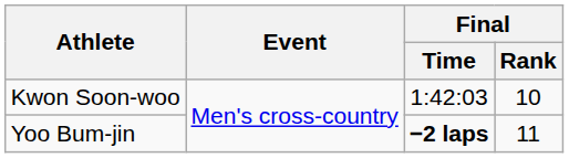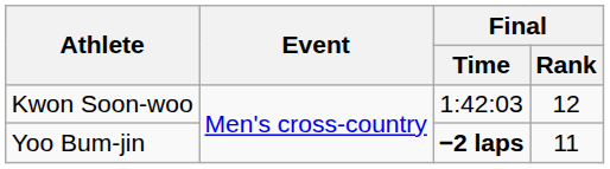 <table class=wikitable style=font-size:90%;text-align:center>
 <tr>
 <th rowspan="2">Athlete</th>
 <th rowspan="2">Event</th>
 <th colspan=2>Final</th>
 </tr>
 <tr>
 <th>Time</th>
 <th>Rank</th>
 </tr>
 <tr>
 <td align=left>Kwon Soon-woo</td>
 <td align=left rowspan=2><a href='#'>Men's cross-country</a></td>
 <td>1:42:03</td>
-<td>10</td>
+<td>12</td>
 </tr>
 <tr>
 <td align=left>Yoo Bum-jin</td>
 <td><strong>−2 laps</strong></td>
 <td>11</td>
 </tr>
 </table>
